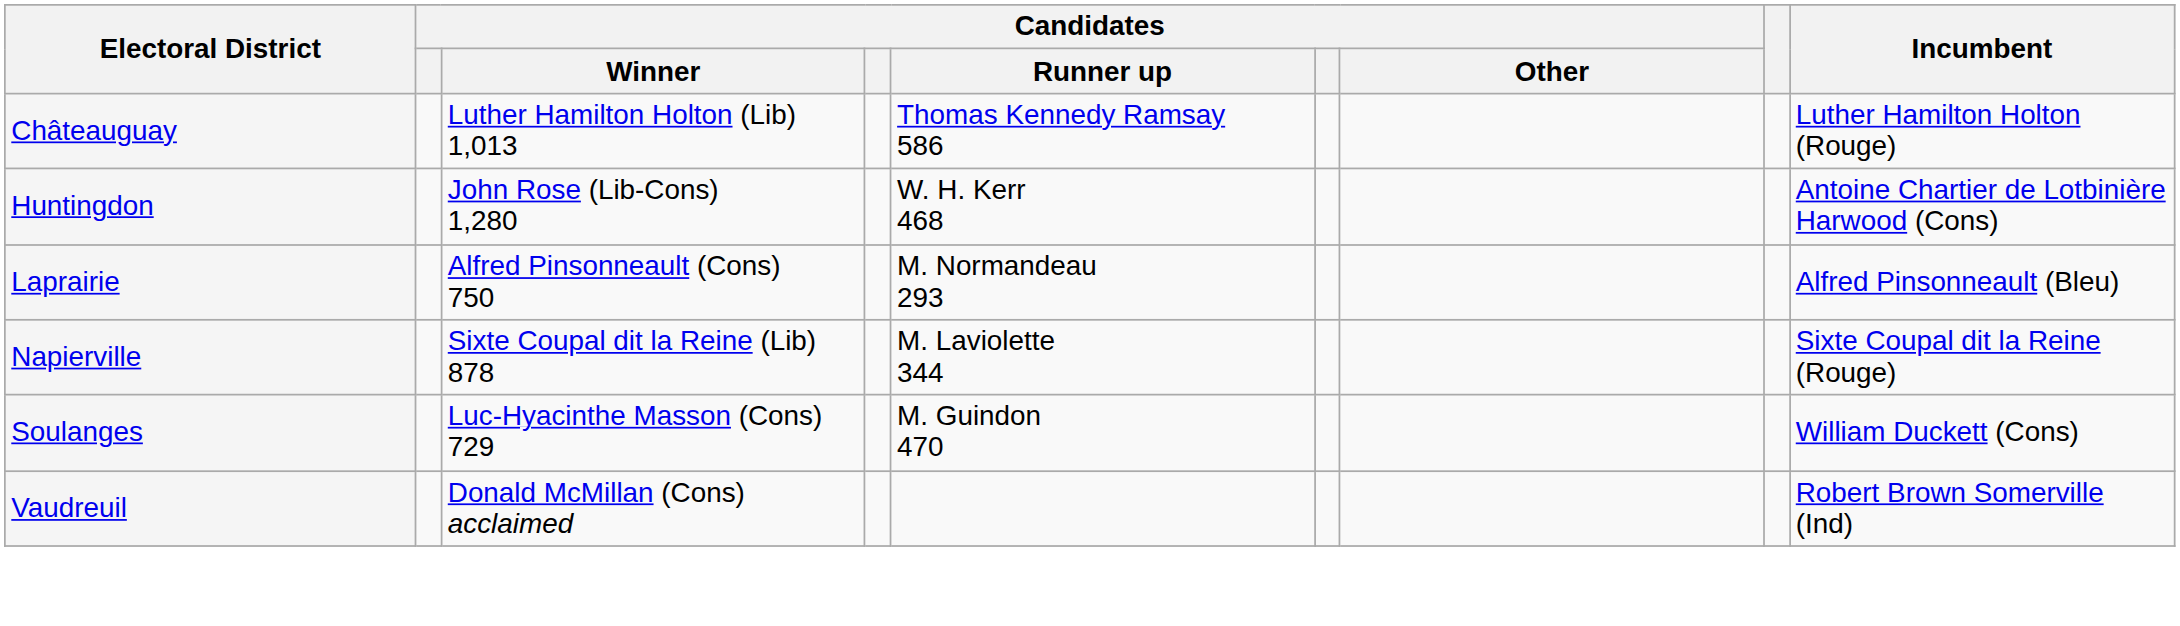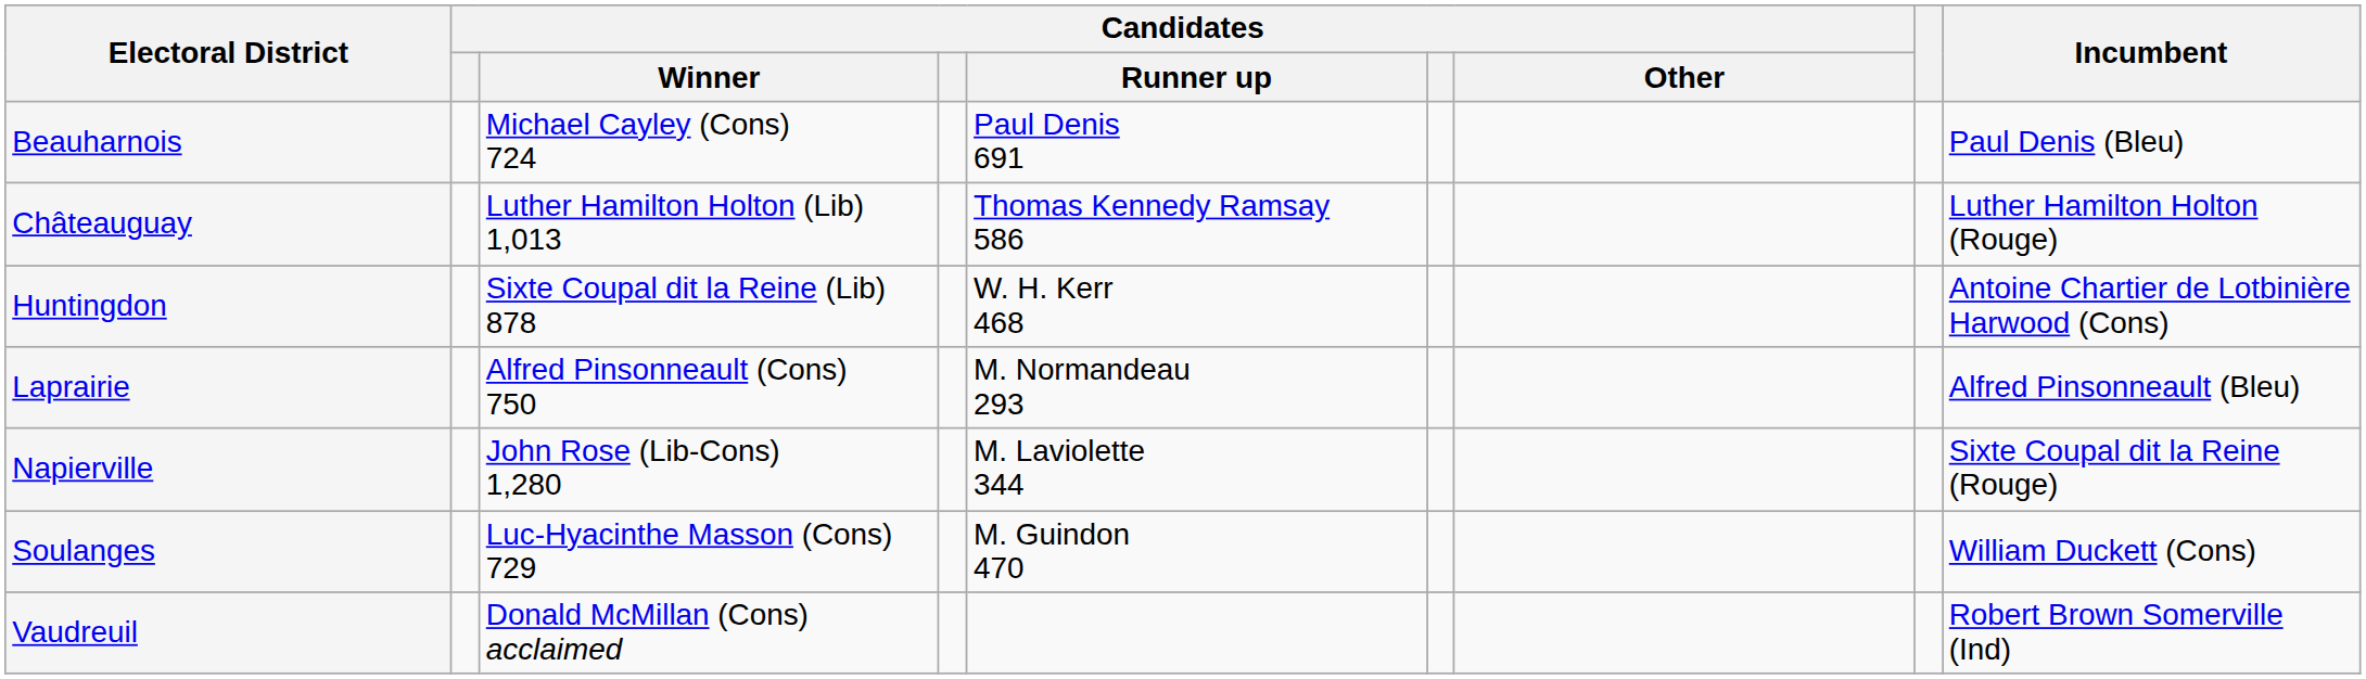 <table class="wikitable">
 <tr>
 <th width=16% rowspan=2>Electoral District</th>
 <th colspan=6>Candidates</th>
 <th width=1% rowspan=2> </th>
 <th width=15% rowspan=2>Incumbent</th>
 </tr>
 <tr>
 <th width=1%> </th>
 <th width=16.5%>Winner</th>
 <th width=1%> </th>
 <th width=16.5%>Runner up</th>
 <th width=1%> </th>
 <th width=16.5%>Other</th>
 </tr>
 <tr>
+<td style="background:whitesmoke;"><a href='#'>Beauharnois</a></td>
+<td></td>
+<td><a href='#'>Michael Cayley</a> (Cons)<br> 724</td>
+<td></td>
+<td><a href='#'>Paul Denis</a><br> 691</td>
+<td></td>
+<td></td>
+<td></td>
+<td><a href='#'>Paul Denis</a> (Bleu)</td>
+</tr>
+<tr>
 <td style="background:whitesmoke;"><a href='#'>Châteauguay</a></td>
 <td></td>
 <td><a href='#'>Luther Hamilton Holton</a> (Lib)<br> 1,013</td>
 <td></td>
 <td><a href='#'>Thomas Kennedy Ramsay</a><br> 586</td>
 <td></td>
 <td></td>
 <td></td>
 <td><a href='#'>Luther Hamilton Holton</a> (Rouge)</td>
 </tr>
 <tr>
 <td style="background:whitesmoke;"><a href='#'>Huntingdon</a></td>
 <td></td>
-<td><a href='#'>John Rose</a> (Lib-Cons)<br> 1,280</td>
+<td><a href='#'>Sixte Coupal dit la Reine</a> (Lib)<br> 878</td>
 <td></td>
 <td>W. H. Kerr<br> 468</td>
 <td></td>
 <td></td>
 <td></td>
 <td><a href='#'>Antoine Chartier de Lotbinière Harwood</a> (Cons)</td>
 </tr>
 <tr>
 <td style="background:whitesmoke;"><a href='#'>Laprairie</a></td>
 <td></td>
 <td><a href='#'>Alfred Pinsonneault</a> (Cons)<br> 750</td>
 <td></td>
 <td>M. Normandeau<br> 293</td>
 <td></td>
 <td></td>
 <td></td>
 <td><a href='#'>Alfred Pinsonneault</a> (Bleu)</td>
 </tr>
 <tr>
 <td style="background:whitesmoke;"><a href='#'>Napierville</a></td>
 <td></td>
-<td><a href='#'>Sixte Coupal dit la Reine</a> (Lib)<br> 878</td>
+<td><a href='#'>John Rose</a> (Lib-Cons)<br> 1,280</td>
 <td></td>
 <td>M. Laviolette<br> 344</td>
 <td></td>
 <td></td>
 <td></td>
 <td><a href='#'>Sixte Coupal dit la Reine</a> (Rouge)</td>
 </tr>
 <tr>
 <td style="background:whitesmoke;"><a href='#'>Soulanges</a></td>
 <td></td>
 <td><a href='#'>Luc-Hyacinthe Masson</a> (Cons)<br> 729</td>
 <td></td>
 <td>M. Guindon<br> 470</td>
 <td></td>
 <td></td>
 <td></td>
 <td><a href='#'>William Duckett</a> (Cons)</td>
 </tr>
 <tr>
 <td style="background:whitesmoke;"><a href='#'>Vaudreuil</a></td>
 <td></td>
 <td><a href='#'>Donald McMillan</a> (Cons)<br> <em>acclaimed</em></td>
 <td></td>
 <td></td>
 <td></td>
 <td></td>
 <td></td>
 <td><a href='#'>Robert Brown Somerville</a> (Ind)</td>
 </tr>
 </table>
